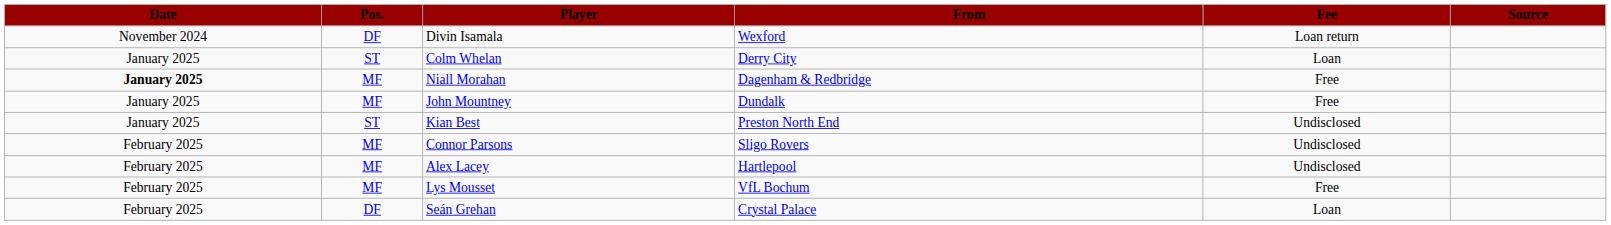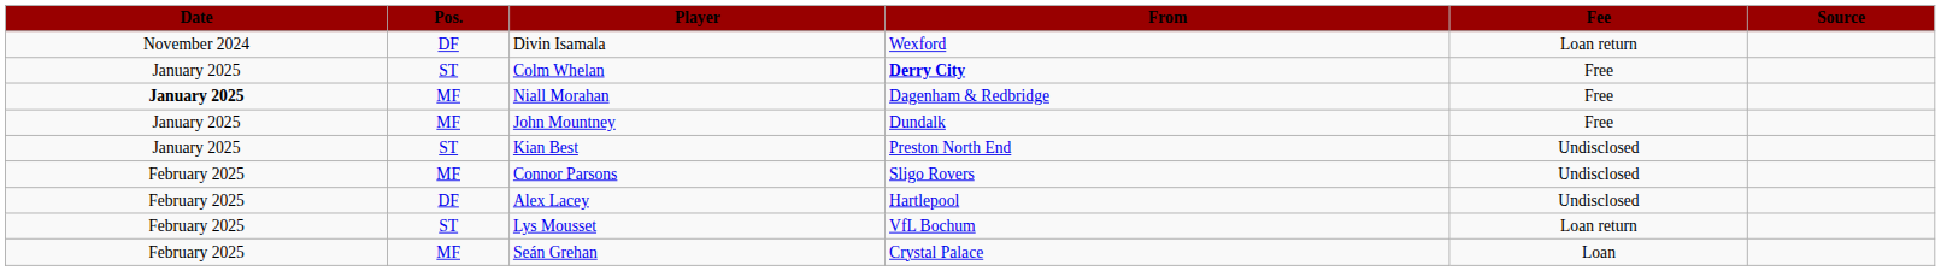 <table class="wikitable" style="text-align:center;width:95%;">
 <tr>
 <th style=background:#990000;color:#000000>Date</th>
 <th style=background:#990000;color:#000000>Pos.</th>
 <th style=background:#990000;color:#000000>Player</th>
 <th style=background:#990000;color:#000000>From</th>
 <th style=background:#990000;color:#000000>Fee</th>
 <th style=background:#990000;color:#000000>Source</th>
 </tr>
 <tr>
 <td>November 2024</td>
 <td><a href='#'>DF</a></td>
 <td align=left> Divin Isamala</td>
 <td align=left> <a href='#'>Wexford</a></td>
 <td>Loan return</td>
 <td></td>
 </tr>
 <tr>
 <td>January 2025</td>
 <td><a href='#'>ST</a></td>
 <td align=left> <a href='#'>Colm Whelan</a></td>
-<td align=left> <a href='#'>Derry City</a></td>
-<td>Loan</td>
+<td align=left><strong> <a href='#'>Derry City</a></strong></td>
+<td>Free</td>
 <td></td>
 </tr>
 <tr>
 <td><strong>January 2025</strong></td>
 <td><a href='#'>MF</a></td>
 <td align=left> <a href='#'>Niall Morahan</a></td>
 <td align=left> <a href='#'>Dagenham & Redbridge</a></td>
 <td>Free</td>
 <td></td>
 </tr>
 <tr>
 <td>January 2025</td>
 <td><a href='#'>MF</a></td>
 <td align=left> <a href='#'>John Mountney</a></td>
 <td align=left> <a href='#'>Dundalk</a></td>
 <td>Free</td>
 <td></td>
 </tr>
 <tr>
 <td>January 2025</td>
 <td><a href='#'>ST</a></td>
 <td align=left> <a href='#'>Kian Best</a></td>
 <td align=left> <a href='#'>Preston North End</a></td>
 <td>Undisclosed</td>
 <td></td>
 </tr>
 <tr>
 <td>February 2025</td>
 <td><a href='#'>MF</a></td>
 <td align=left> <a href='#'>Connor Parsons</a></td>
 <td align=left> <a href='#'>Sligo Rovers</a></td>
 <td>Undisclosed</td>
 <td></td>
 </tr>
 <tr>
 <td>February 2025</td>
-<td><a href='#'>MF</a></td>
+<td><a href='#'>DF</a></td>
 <td align=left> <a href='#'>Alex Lacey</a></td>
 <td align=left> <a href='#'>Hartlepool</a></td>
 <td>Undisclosed</td>
 <td></td>
 </tr>
 <tr>
 <td>February 2025</td>
-<td><a href='#'>MF</a></td>
+<td><a href='#'>ST</a></td>
 <td align=left> <a href='#'>Lys Mousset</a></td>
 <td align=left> <a href='#'>VfL Bochum</a></td>
-<td>Free</td>
+<td>Loan return</td>
 <td></td>
 </tr>
 <tr>
 <td>February 2025</td>
-<td><a href='#'>DF</a></td>
+<td><a href='#'>MF</a></td>
 <td align=left> <a href='#'>Seán Grehan</a></td>
 <td align=left> <a href='#'>Crystal Palace</a></td>
 <td>Loan</td>
 <td></td>
 </tr>
 </table>
